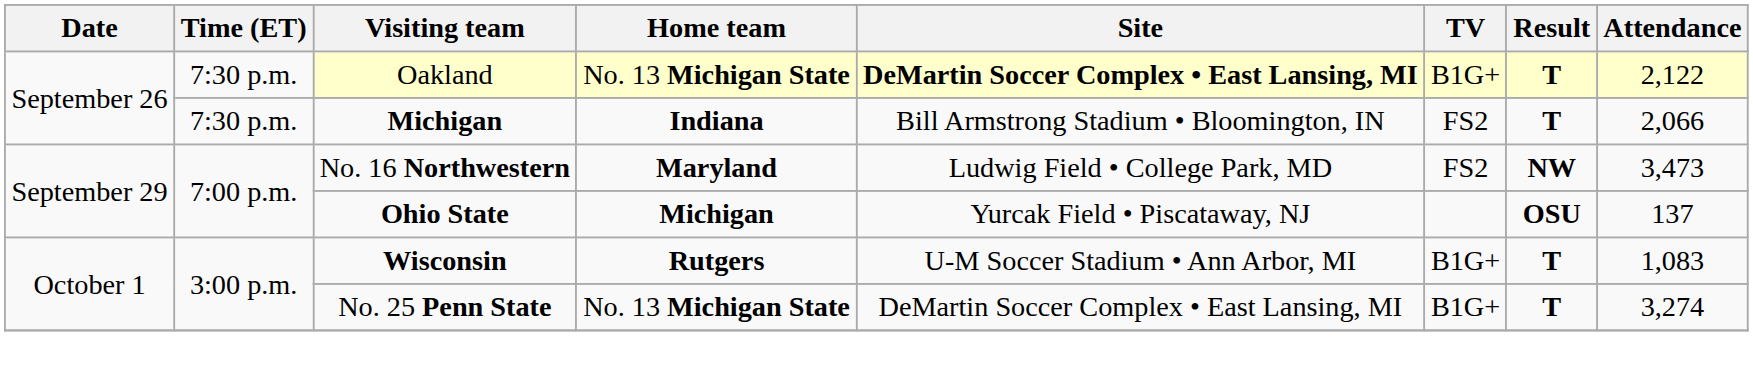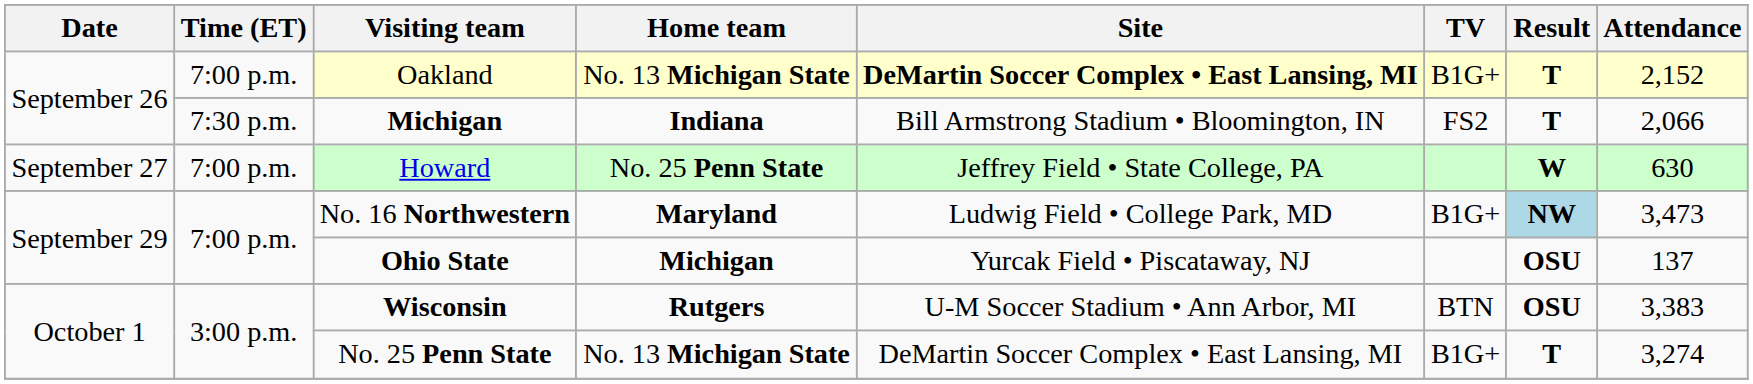 <table class="wikitable" style="font-size:95%; text-align: center;">
 <tr>
 <th>Date</th>
 <th>Time (ET)</th>
 <th>Visiting team</th>
 <th>Home team</th>
 <th>Site</th>
 <th>TV</th>
 <th>Result</th>
 <th>Attendance</th>
 </tr>
 <tr>
 <td rowspan="2">September 26</td>
-<td>7:30 p.m.</td>
+<td>7:00 p.m.</td>
 <td bgcolor="FFFFCC">Oakland</td>
 <td bgcolor="FFFFCC">No. 13 <strong>Michigan State</strong></td>
 <td bgcolor="FFFFCC"><strong>DeMartin Soccer Complex • East Lansing, MI</strong></td>
 <td bgcolor="FFFFCC">B1G+</td>
 <td bgcolor="FFFFCC"><strong>T</strong> </td>
-<td bgcolor="FFFFCC">2,122</td>
+<td bgcolor="FFFFCC">2,152</td>
 </tr>
 <tr>
 <td>7:30 p.m.</td>
 <td><strong>Michigan</strong></td>
 <td><strong>Indiana</strong></td>
 <td>Bill Armstrong Stadium • Bloomington, IN</td>
 <td>FS2</td>
 <td><strong>T</strong> </td>
 <td>2,066</td>
 </tr>
 <tr>
+<td>September 27</td>
+<td>7:00 p.m.</td>
+<td bgcolor="CCFFCC"><a href='#'>Howard</a></td>
+<td bgcolor="CCFFCC">No. 25 <strong>Penn State</strong></td>
+<td bgcolor="CCFFCC">Jeffrey Field • State College, PA</td>
+<td bgcolor="CCFFCC"></td>
+<td bgcolor="CCFFCC"><strong>W</strong> </td>
+<td bgcolor="CCFFCC">630</td>
+</tr>
+<tr>
 <td rowspan="2">September 29</td>
 <td rowspan="2">7:00 p.m.</td>
 <td>No. 16 <strong>Northwestern</strong></td>
 <td><strong>Maryland</strong></td>
 <td>Ludwig Field • College Park, MD</td>
-<td>FS2</td>
-<td><strong>NW</strong> </td>
+<td>B1G+</td>
+<td style="background: lightblue;"><strong>NW</strong> </td>
 <td>3,473</td>
 </tr>
 <tr>
 <td><strong>Ohio State</strong></td>
 <td><strong>Michigan</strong></td>
 <td>Yurcak Field • Piscataway, NJ</td>
 <td></td>
 <td><strong>OSU</strong> </td>
 <td>137</td>
 </tr>
 <tr>
 <td rowspan="2">October 1</td>
 <td rowspan="2">3:00 p.m.</td>
 <td><strong>Wisconsin</strong></td>
 <td><strong>Rutgers</strong></td>
 <td>U-M Soccer Stadium • Ann Arbor, MI</td>
-<td>B1G+</td>
-<td><strong>T</strong> </td>
-<td>1,083</td>
+<td>BTN</td>
+<td><strong>OSU</strong> </td>
+<td>3,383</td>
 </tr>
 <tr>
 <td>No. 25 <strong>Penn State</strong></td>
 <td>No. 13 <strong>Michigan State</strong></td>
 <td>DeMartin Soccer Complex • East Lansing, MI</td>
 <td>B1G+</td>
 <td><strong>T</strong> </td>
 <td>3,274</td>
 </tr>
 <tr>
 </tr>
 </table>
